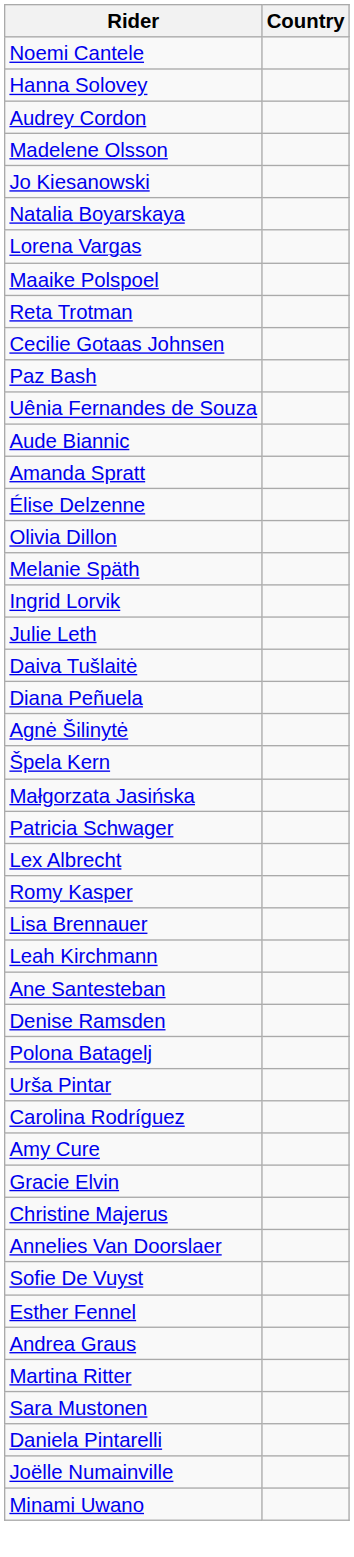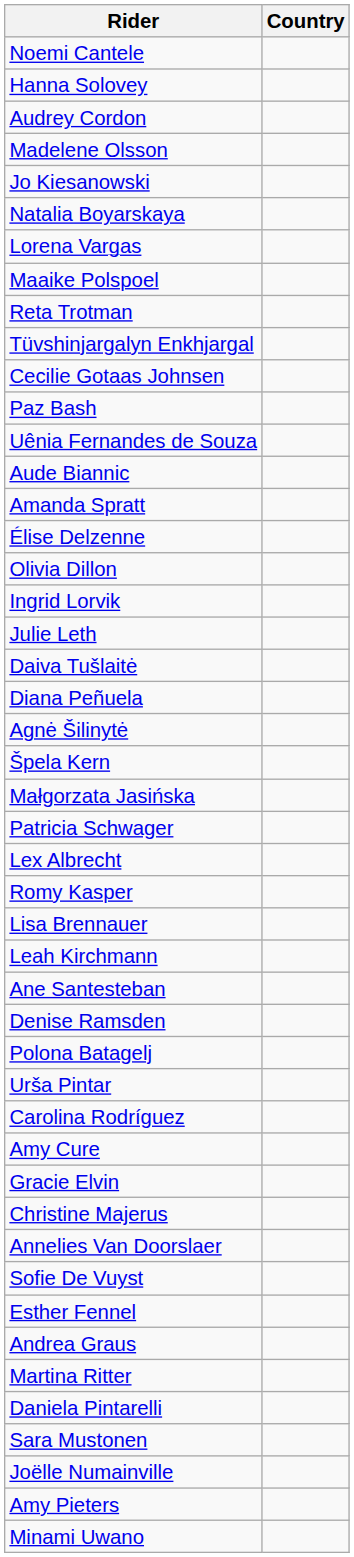 <table class="wikitable" style="font-size:95%; text-align:left;">
 <tr>
 <th>Rider</th>
 <th>Country</th>
 </tr>
 <tr>
 <td><a href='#'>Noemi Cantele</a></td>
 <td></td>
 </tr>
 <tr>
 <td><a href='#'>Hanna Solovey</a></td>
 <td></td>
 </tr>
 <tr>
 <td><a href='#'>Audrey Cordon</a></td>
 <td></td>
 </tr>
 <tr>
 <td><a href='#'>Madelene Olsson</a></td>
 <td></td>
 </tr>
 <tr>
 <td><a href='#'>Jo Kiesanowski</a></td>
 <td></td>
 </tr>
 <tr>
 <td><a href='#'>Natalia Boyarskaya</a></td>
 <td></td>
 </tr>
 <tr>
 <td><a href='#'>Lorena Vargas</a></td>
 <td></td>
 </tr>
 <tr>
 <td><a href='#'>Maaike Polspoel</a></td>
 <td></td>
 </tr>
 <tr>
 <td><a href='#'>Reta Trotman</a></td>
 <td></td>
 </tr>
 <tr>
+<td><a href='#'>Tüvshinjargalyn Enkhjargal</a></td>
+<td></td>
+</tr>
+<tr>
 <td><a href='#'>Cecilie Gotaas Johnsen</a></td>
 <td></td>
 </tr>
 <tr>
 <td><a href='#'>Paz Bash</a></td>
 <td></td>
 </tr>
 <tr>
 <td><a href='#'>Uênia Fernandes de Souza</a></td>
 <td></td>
 </tr>
 <tr>
 <td><a href='#'>Aude Biannic</a></td>
 <td></td>
 </tr>
 <tr>
 <td><a href='#'>Amanda Spratt</a></td>
 <td></td>
 </tr>
 <tr>
 <td><a href='#'>Élise Delzenne</a></td>
 <td></td>
 </tr>
 <tr>
 <td><a href='#'>Olivia Dillon</a></td>
-<td></td>
-</tr>
-<tr>
-<td><a href='#'>Melanie Späth</a></td>
 <td></td>
 </tr>
 <tr>
 <td><a href='#'>Ingrid Lorvik</a></td>
 <td></td>
 </tr>
 <tr>
 <td><a href='#'>Julie Leth</a></td>
 <td></td>
 </tr>
 <tr>
 <td><a href='#'>Daiva Tušlaitė</a></td>
 <td></td>
 </tr>
 <tr>
 <td><a href='#'>Diana Peñuela</a></td>
 <td></td>
 </tr>
 <tr>
 <td><a href='#'>Agnė Šilinytė</a></td>
 <td></td>
 </tr>
 <tr>
 <td><a href='#'>Špela Kern</a></td>
 <td></td>
 </tr>
 <tr>
 <td><a href='#'>Małgorzata Jasińska</a></td>
 <td></td>
 </tr>
 <tr>
 <td><a href='#'>Patricia Schwager</a></td>
 <td></td>
 </tr>
 <tr>
 <td><a href='#'>Lex Albrecht</a></td>
 <td></td>
 </tr>
 <tr>
 <td><a href='#'>Romy Kasper</a></td>
 <td></td>
 </tr>
 <tr>
 <td><a href='#'>Lisa Brennauer</a></td>
 <td></td>
 </tr>
 <tr>
 <td><a href='#'>Leah Kirchmann</a></td>
 <td></td>
 </tr>
 <tr>
 <td><a href='#'>Ane Santesteban</a></td>
 <td></td>
 </tr>
 <tr>
 <td><a href='#'>Denise Ramsden</a></td>
 <td></td>
 </tr>
 <tr>
 <td><a href='#'>Polona Batagelj</a></td>
 <td></td>
 </tr>
 <tr>
 <td><a href='#'>Urša Pintar</a></td>
 <td></td>
 </tr>
 <tr>
 <td><a href='#'>Carolina Rodríguez</a></td>
 <td></td>
 </tr>
 <tr>
 <td><a href='#'>Amy Cure</a></td>
 <td></td>
 </tr>
 <tr>
 <td><a href='#'>Gracie Elvin</a></td>
 <td></td>
 </tr>
 <tr>
 <td><a href='#'>Christine Majerus</a></td>
 <td></td>
 </tr>
 <tr>
 <td><a href='#'>Annelies Van Doorslaer</a></td>
 <td></td>
 </tr>
 <tr>
 <td><a href='#'>Sofie De Vuyst</a></td>
 <td></td>
 </tr>
 <tr>
 <td><a href='#'>Esther Fennel</a></td>
 <td></td>
 </tr>
 <tr>
 <td><a href='#'>Andrea Graus</a></td>
 <td></td>
 </tr>
 <tr>
 <td><a href='#'>Martina Ritter</a></td>
 <td></td>
 </tr>
 <tr>
-<td><a href='#'>Sara Mustonen</a></td>
+<td><a href='#'>Daniela Pintarelli</a></td>
 <td></td>
 </tr>
 <tr>
-<td><a href='#'>Daniela Pintarelli</a></td>
+<td><a href='#'>Sara Mustonen</a></td>
 <td></td>
 </tr>
 <tr>
 <td><a href='#'>Joëlle Numainville</a></td>
 <td></td>
 </tr>
 <tr>
+<td><a href='#'>Amy Pieters</a></td>
+<td></td>
+</tr>
+<tr>
 <td><a href='#'>Minami Uwano</a></td>
 <td></td>
 </tr>
 </table>
